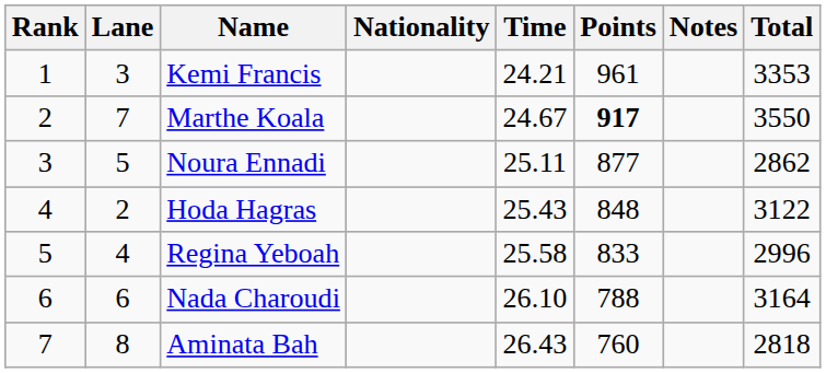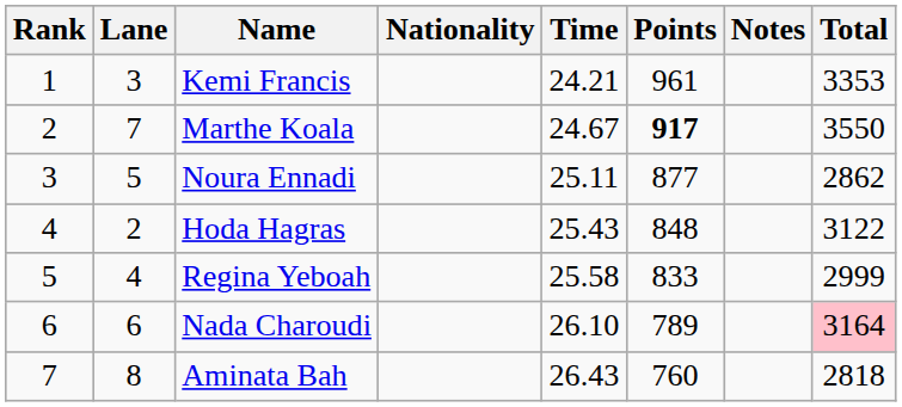 <table class="wikitable sortable" style="text-align:center">
 <tr>
 <th>Rank</th>
 <th>Lane</th>
 <th>Name</th>
 <th>Nationality</th>
 <th>Time</th>
 <th>Points</th>
 <th>Notes</th>
 <th>Total</th>
 </tr>
 <tr>
 <td>1</td>
 <td>3</td>
 <td align="left"><a href='#'>Kemi Francis</a></td>
 <td align=left></td>
 <td>24.21</td>
 <td>961</td>
 <td></td>
 <td>3353</td>
 </tr>
 <tr>
 <td>2</td>
 <td>7</td>
 <td align="left"><a href='#'>Marthe Koala</a></td>
 <td align=left></td>
 <td>24.67</td>
 <td><strong>917</strong></td>
 <td></td>
 <td>3550</td>
 </tr>
 <tr>
 <td>3</td>
 <td>5</td>
 <td align="left"><a href='#'>Noura Ennadi</a></td>
 <td align=left></td>
 <td>25.11</td>
 <td>877</td>
 <td></td>
 <td>2862</td>
 </tr>
 <tr>
 <td>4</td>
 <td>2</td>
 <td align="left"><a href='#'>Hoda Hagras</a></td>
 <td align=left></td>
 <td>25.43</td>
 <td>848</td>
 <td></td>
 <td>3122</td>
 </tr>
 <tr>
 <td>5</td>
 <td>4</td>
 <td align="left"><a href='#'>Regina Yeboah</a></td>
 <td align=left></td>
 <td>25.58</td>
 <td>833</td>
 <td></td>
-<td>2996</td>
+<td>2999</td>
 </tr>
 <tr>
 <td>6</td>
 <td>6</td>
 <td align="left"><a href='#'>Nada Charoudi</a></td>
 <td align=left></td>
 <td>26.10</td>
-<td>788</td>
+<td>789</td>
 <td></td>
-<td>3164</td>
+<td style="background: pink;">3164</td>
 </tr>
 <tr>
 <td>7</td>
 <td>8</td>
 <td align="left"><a href='#'>Aminata Bah</a></td>
 <td align=left></td>
 <td>26.43</td>
 <td>760</td>
 <td></td>
 <td>2818</td>
 </tr>
 </table>
